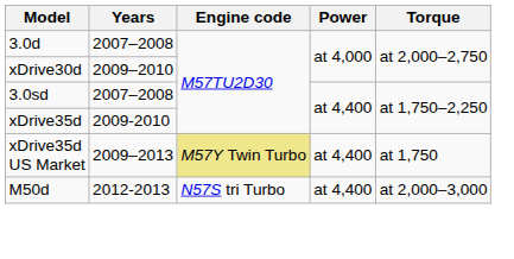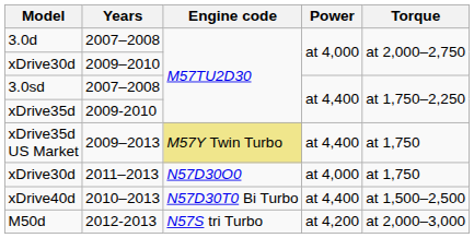 <table class="wikitable sortable collapsible">
 <tr>
 <th>Model</th>
 <th>Years</th>
 <th>Engine code</th>
 <th>Power</th>
 <th>Torque</th>
 </tr>
 <tr>
 <td>3.0d</td>
 <td>2007–2008</td>
 <td rowspan=4><em><a href='#'>M57TU2D30</a></em></td>
 <td rowspan=2> at 4,000</td>
 <td rowspan="2"> at 2,000–2,750</td>
 </tr>
 <tr>
 <td>xDrive30d</td>
 <td>2009–2010</td>
 </tr>
 <tr>
 <td>3.0sd</td>
 <td>2007–2008</td>
 <td rowspan=2> at 4,400</td>
 <td rowspan="2"> at 1,750–2,250</td>
 </tr>
 <tr>
 <td>xDrive35d</td>
 <td>2009-2010</td>
 </tr>
 <tr>
 <td>xDrive35d<br>US Market</td>
 <td>2009–2013</td>
 <td rowspan=1 style="background: khaki;"><em>M57Y</em> Twin Turbo</td>
 <td> at 4,400</td>
 <td> at 1,750</td>
 </tr>
 <tr>
+<td>xDrive30d</td>
+<td>2011–2013</td>
+<td><em><a href='#'>N57D30O0</a></em></td>
+<td> at 4,000</td>
+<td> at 1,750</td>
+</tr>
+<tr>
+<td>xDrive40d</td>
+<td>2010–2013</td>
+<td><em><a href='#'>N57D30T0</a></em> Bi Turbo</td>
+<td> at 4,400</td>
+<td> at 1,500–2,500</td>
+</tr>
+<tr>
 <td>M50d</td>
 <td>2012-2013</td>
 <td><em><a href='#'>N57S</a></em> tri Turbo</td>
-<td> at 4,400</td>
+<td> at 4,200</td>
 <td> at 2,000–3,000</td>
 </tr>
 </table>
